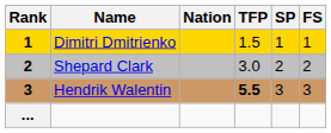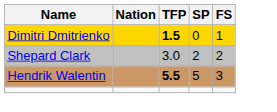 <table class="wikitable">
 <tr>
-<th>Rank</th>
 <th>Name</th>
 <th>Nation</th>
 <th>TFP</th>
 <th>SP</th>
 <th>FS</th>
 </tr>
 <tr bgcolor="gold">
-<td align="center"><strong>1</strong></td>
 <td><a href='#'>Dimitri Dmitrienko</a></td>
 <td></td>
-<td>1.5</td>
-<td>1</td>
+<td><strong>1.5</strong></td>
+<td>0</td>
 <td>1</td>
 </tr>
 <tr bgcolor="silver">
-<td align="center"><strong>2</strong></td>
 <td><a href='#'>Shepard Clark</a></td>
 <td></td>
 <td>3.0</td>
 <td>2</td>
 <td>2</td>
 </tr>
 <tr bgcolor="cc9966">
-<td align="center"><strong>3</strong></td>
 <td><a href='#'>Hendrik Walentin</a></td>
 <td></td>
 <td><strong>5.5</strong></td>
-<td>3</td>
+<td>5</td>
 <td>3</td>
 </tr>
 <tr>
-<th>...</th>
 <td></td>
 <td></td>
 <td></td>
 <td></td>
 <td></td>
 </tr>
 </table>
